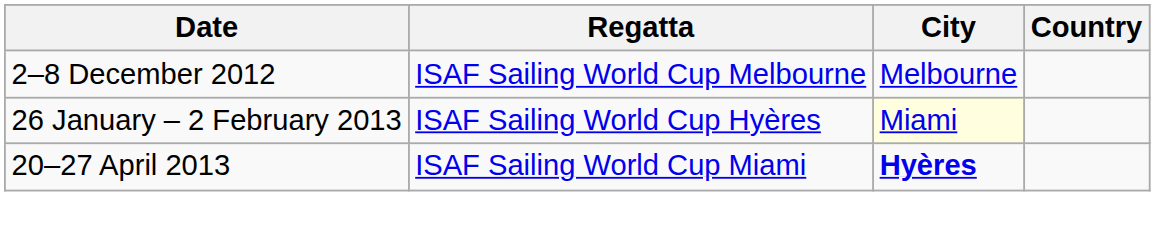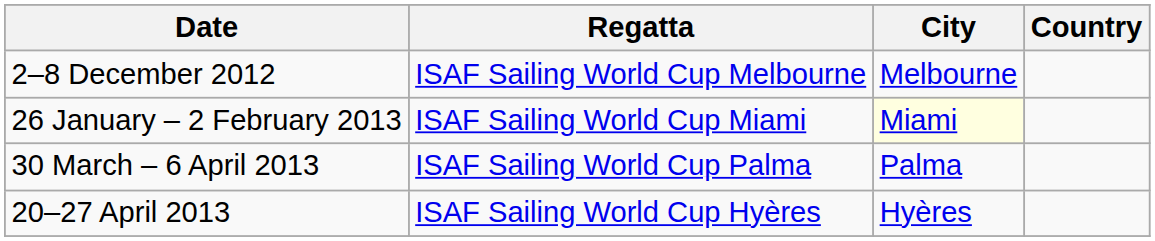 <table class="wikitable">
 <tr>
 <th>Date</th>
 <th>Regatta</th>
 <th>City</th>
 <th>Country</th>
 </tr>
 <tr>
 <td>2–8 December 2012</td>
 <td><a href='#'>ISAF Sailing World Cup Melbourne</a></td>
 <td><a href='#'>Melbourne</a></td>
 <td></td>
 </tr>
 <tr>
 <td>26 January – 2 February 2013</td>
-<td><a href='#'>ISAF Sailing World Cup Hyères</a></td>
+<td><a href='#'>ISAF Sailing World Cup Miami</a></td>
 <td style="background: lightyellow;"><a href='#'>Miami</a></td>
 <td></td>
 </tr>
 <tr>
+<td>30 March – 6 April 2013</td>
+<td><a href='#'>ISAF Sailing World Cup Palma</a></td>
+<td><a href='#'>Palma</a></td>
+<td></td>
+</tr>
+<tr>
 <td>20–27 April 2013</td>
-<td><a href='#'>ISAF Sailing World Cup Miami</a></td>
-<td><strong><a href='#'>Hyères</a></strong></td>
+<td><a href='#'>ISAF Sailing World Cup Hyères</a></td>
+<td><a href='#'>Hyères</a></td>
 <td></td>
 </tr>
 </table>
